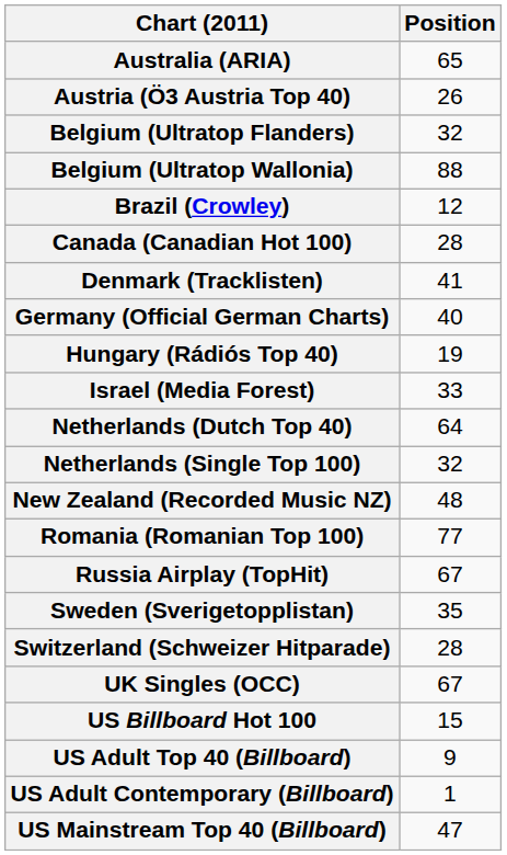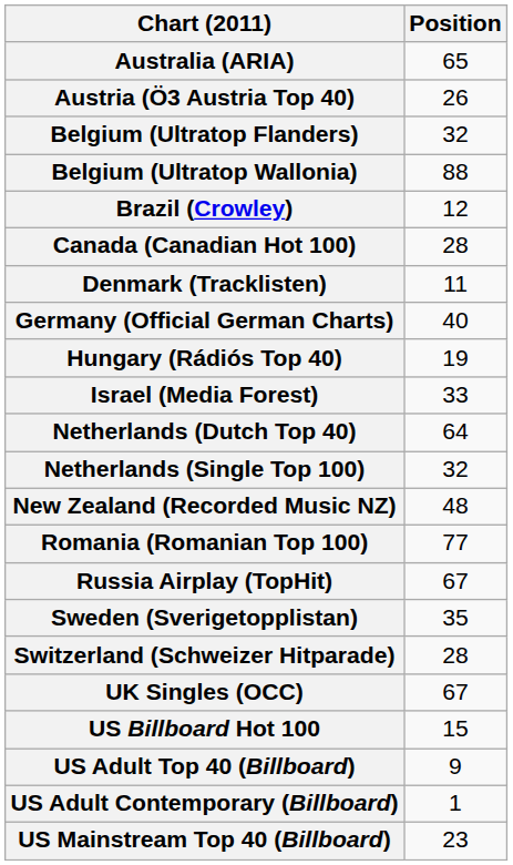 <table class="wikitable sortable plainrowheaders" style="text-align:center;">
 <tr>
 <th scope="col">Chart (2011)</th>
 <th scope="col">Position</th>
 </tr>
 <tr>
 <th scope="row">Australia (ARIA)</th>
 <td>65</td>
 </tr>
 <tr>
 <th scope="row">Austria (Ö3 Austria Top 40)</th>
 <td>26</td>
 </tr>
 <tr>
 <th scope="row">Belgium (Ultratop Flanders)</th>
 <td>32</td>
 </tr>
 <tr>
 <th scope="row">Belgium (Ultratop Wallonia)</th>
 <td>88</td>
 </tr>
 <tr>
 <th scope="row">Brazil (<a href='#'>Crowley</a>)</th>
 <td>12</td>
 </tr>
 <tr>
 <th scope="row">Canada (Canadian Hot 100)</th>
 <td>28</td>
 </tr>
 <tr>
 <th scope="row">Denmark (Tracklisten)</th>
-<td>41</td>
+<td>11</td>
 </tr>
 <tr>
 <th scope="row">Germany (Official German Charts)</th>
 <td>40</td>
 </tr>
 <tr>
 <th scope="row">Hungary (Rádiós Top 40)</th>
 <td>19</td>
 </tr>
 <tr>
 <th scope="row">Israel (Media Forest)</th>
 <td>33</td>
 </tr>
 <tr>
 <th scope="row">Netherlands (Dutch Top 40)</th>
 <td>64</td>
 </tr>
 <tr>
 <th scope="row">Netherlands (Single Top 100)</th>
 <td>32</td>
 </tr>
 <tr>
 <th scope="row">New Zealand (Recorded Music NZ)</th>
 <td>48</td>
 </tr>
 <tr>
 <th scope="row">Romania (Romanian Top 100)</th>
 <td>77</td>
 </tr>
 <tr>
 <th scope="row">Russia Airplay (TopHit)</th>
 <td>67</td>
 </tr>
 <tr>
 <th scope="row">Sweden (Sverigetopplistan)</th>
 <td>35</td>
 </tr>
 <tr>
 <th scope="row">Switzerland (Schweizer Hitparade)</th>
 <td>28</td>
 </tr>
 <tr>
 <th scope="row">UK Singles (OCC)</th>
 <td>67</td>
 </tr>
 <tr>
 <th scope="row">US <em>Billboard</em> Hot 100</th>
 <td>15</td>
 </tr>
 <tr>
 <th scope="row">US Adult Top 40 (<em>Billboard</em>)</th>
 <td>9</td>
 </tr>
 <tr>
 <th scope="row">US Adult Contemporary (<em>Billboard</em>)</th>
 <td>1</td>
 </tr>
 <tr>
 <th scope="row">US Mainstream Top 40 (<em>Billboard</em>)</th>
-<td>47</td>
+<td>23</td>
 </tr>
 </table>
